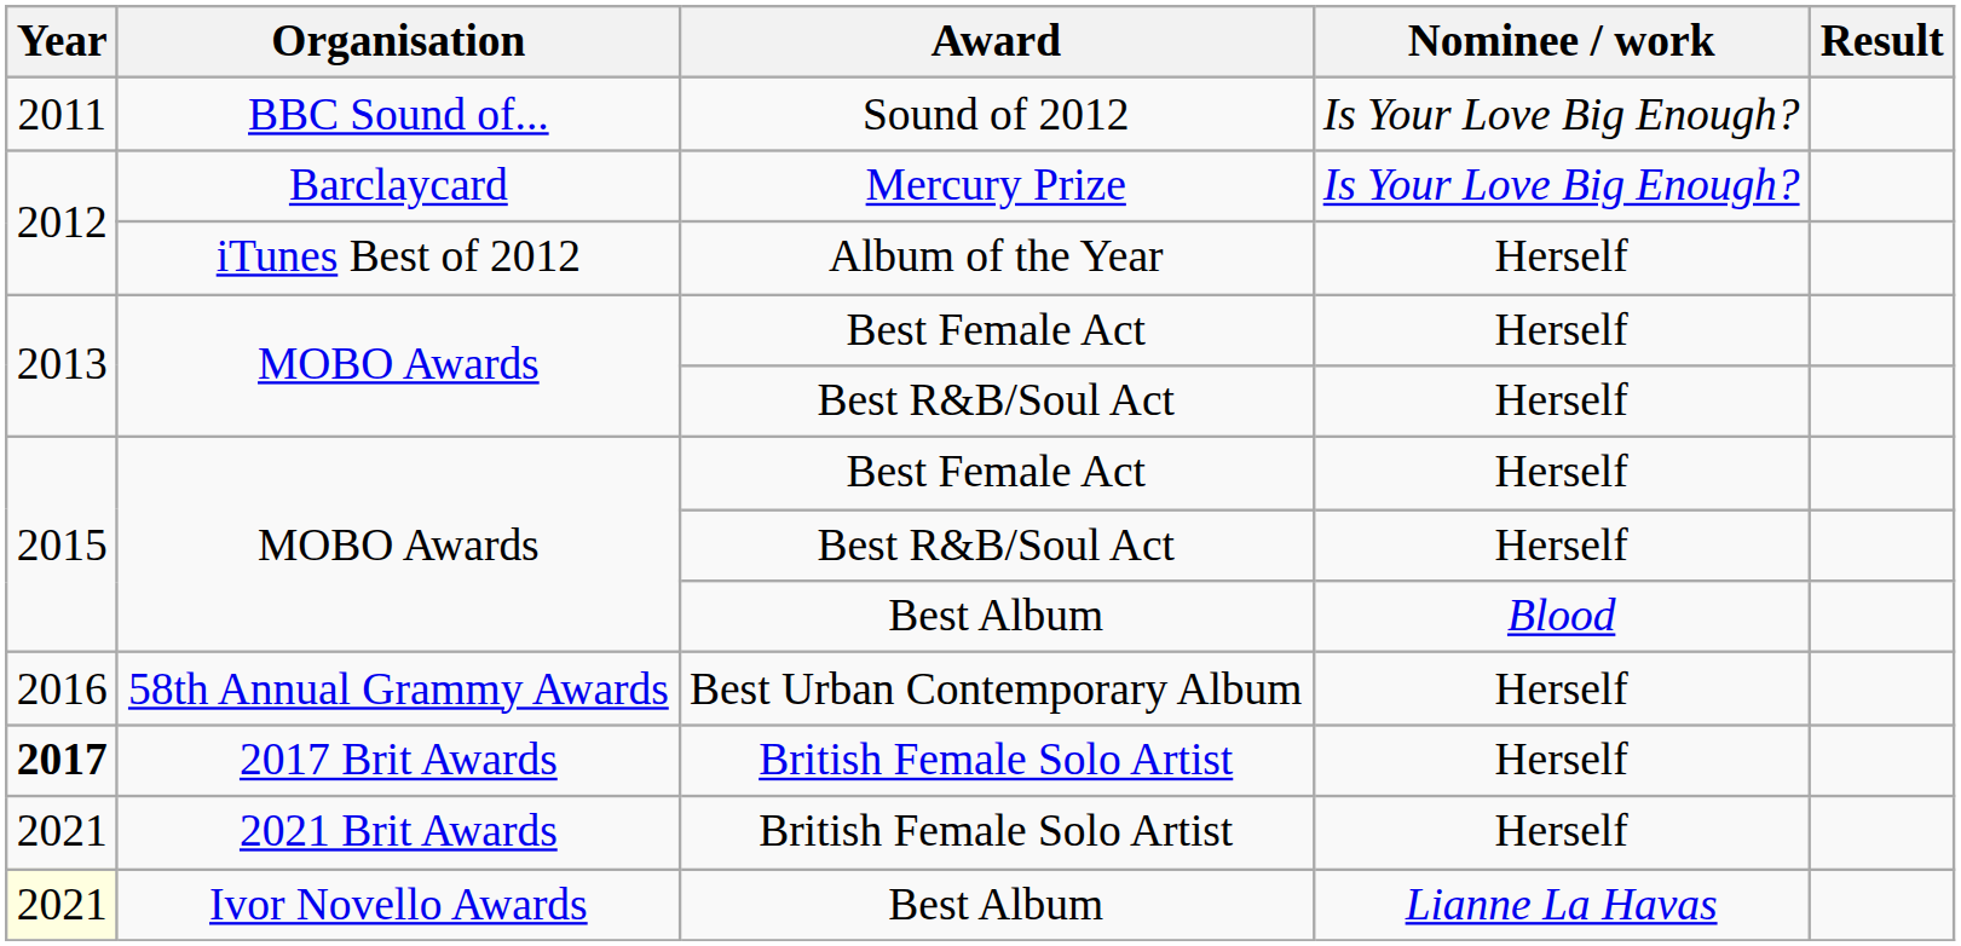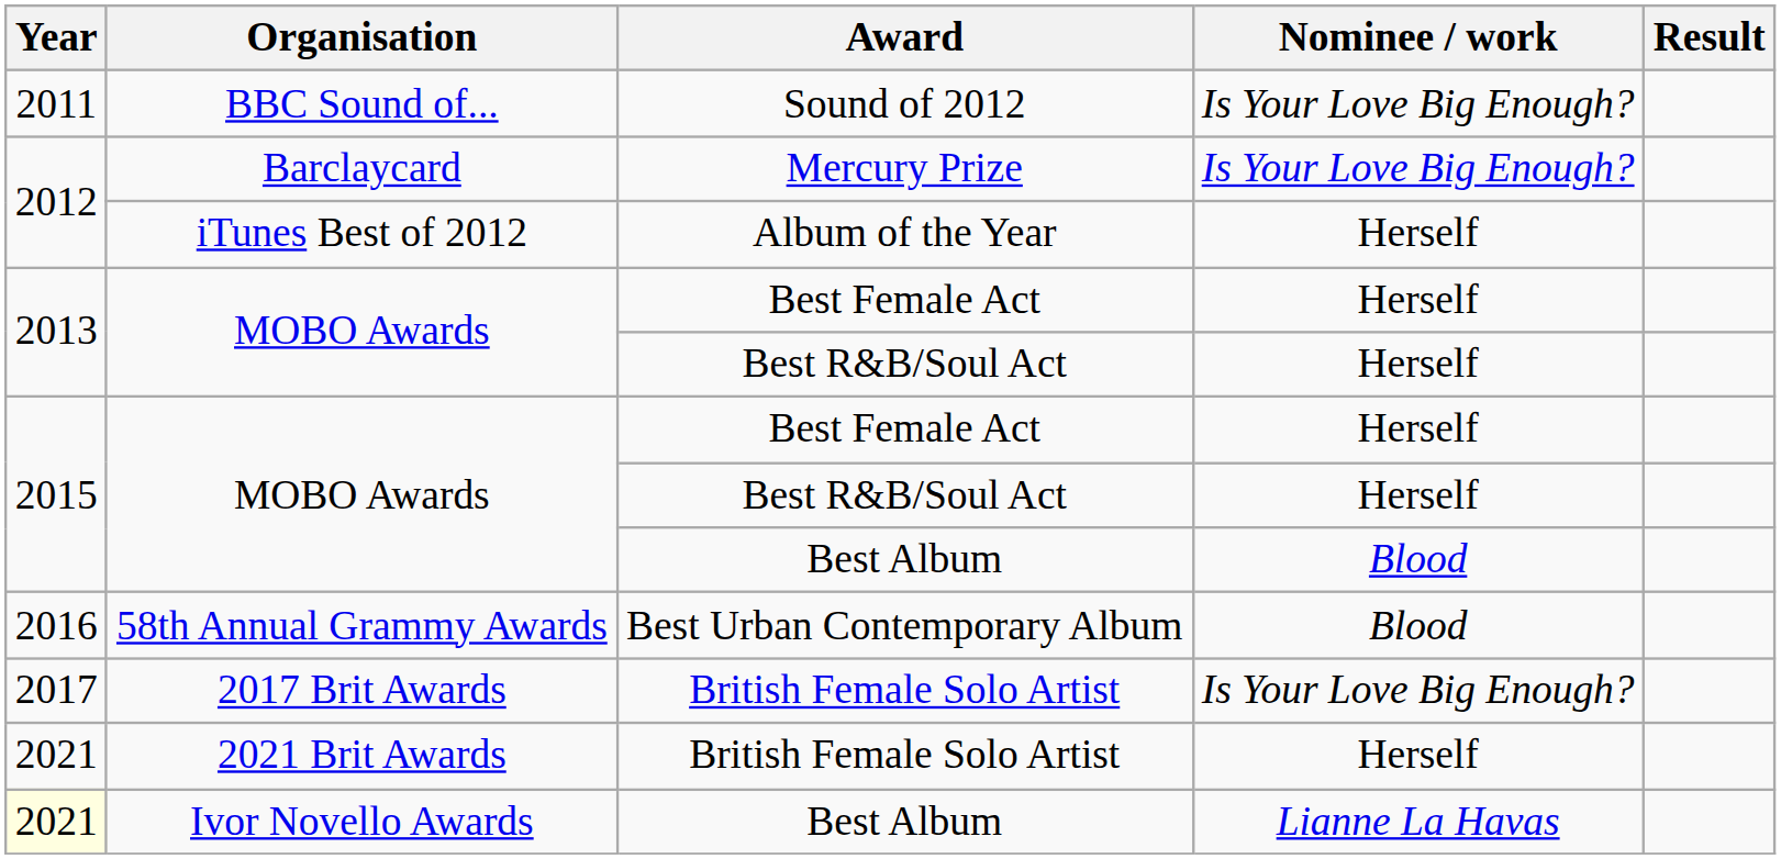 <table class="wikitable plainrowheaders" style="text-align:center;">
 <tr>
 <th>Year</th>
 <th>Organisation</th>
 <th>Award</th>
 <th>Nominee / work</th>
 <th>Result</th>
 </tr>
 <tr>
 <td>2011</td>
 <td><a href='#'>BBC Sound of...</a></td>
 <td>Sound of 2012</td>
 <td><em>Is Your Love Big Enough?</em></td>
 <td></td>
 </tr>
 <tr>
 <td rowspan="2">2012</td>
 <td><a href='#'>Barclaycard</a></td>
 <td><a href='#'>Mercury Prize</a></td>
 <td><em><a href='#'>Is Your Love Big Enough?</a></em></td>
 <td></td>
 </tr>
 <tr>
 <td><a href='#'>iTunes</a> Best of 2012</td>
 <td>Album of the Year</td>
 <td>Herself</td>
 <td></td>
 </tr>
 <tr>
 <td rowspan="2">2013</td>
 <td rowspan="2"><a href='#'>MOBO Awards</a></td>
 <td>Best Female Act</td>
 <td>Herself</td>
 <td></td>
 </tr>
 <tr>
 <td>Best R&B/Soul Act</td>
 <td>Herself</td>
 <td></td>
 </tr>
 <tr>
 <td rowspan="3">2015</td>
 <td rowspan="3">MOBO Awards</td>
 <td>Best Female Act</td>
 <td>Herself</td>
 <td></td>
 </tr>
 <tr>
 <td>Best R&B/Soul Act</td>
 <td>Herself</td>
 <td></td>
 </tr>
 <tr>
 <td>Best Album</td>
 <td><em><a href='#'>Blood</a></em></td>
 <td></td>
 </tr>
 <tr>
 <td>2016</td>
 <td><a href='#'>58th Annual Grammy Awards</a></td>
 <td>Best Urban Contemporary Album</td>
-<td>Herself</td>
+<td><em>Blood</em></td>
 <td></td>
 </tr>
 <tr>
-<td><strong>2017</strong></td>
+<td>2017</td>
 <td><a href='#'>2017 Brit Awards</a></td>
 <td><a href='#'>British Female Solo Artist</a></td>
-<td>Herself</td>
+<td><em>Is Your Love Big Enough?</em></td>
 <td></td>
 </tr>
 <tr>
 <td>2021</td>
 <td><a href='#'>2021 Brit Awards</a></td>
 <td>British Female Solo Artist</td>
 <td>Herself</td>
 <td></td>
 </tr>
 <tr>
 <td style="background: lightyellow;">2021</td>
 <td><a href='#'>Ivor Novello Awards</a></td>
 <td>Best Album</td>
 <td><em><a href='#'>Lianne La Havas</a></em></td>
 <td></td>
 </tr>
 </table>
